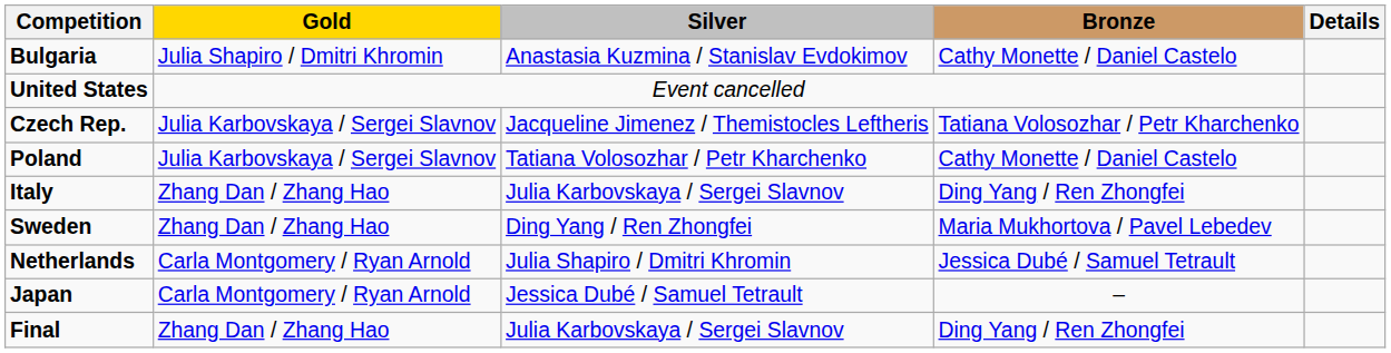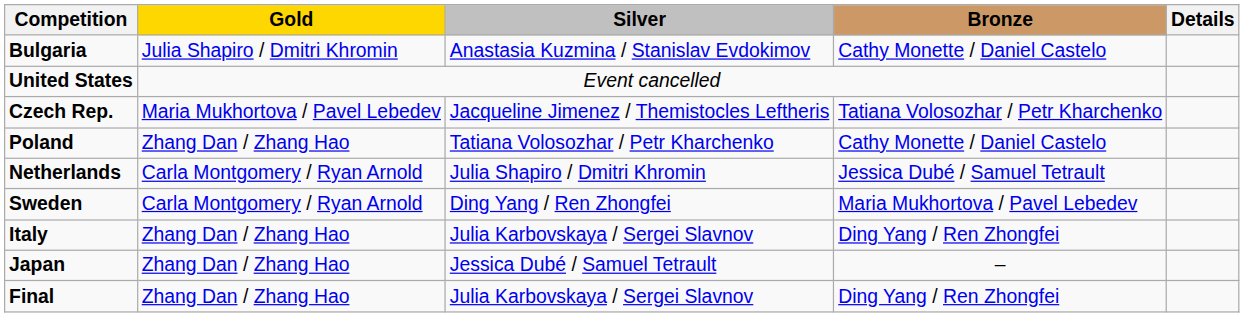 <table class="wikitable">
 <tr>
 <th>Competition</th>
 <td align=center bgcolor=gold><strong>Gold</strong></td>
 <td align=center bgcolor=silver><strong>Silver</strong></td>
 <td align=center bgcolor=cc9966><strong>Bronze</strong></td>
 <th>Details</th>
 </tr>
 <tr>
 <td><strong>Bulgaria</strong></td>
 <td> <a href='#'>Julia Shapiro</a> / <a href='#'>Dmitri Khromin</a></td>
 <td> <a href='#'>Anastasia Kuzmina</a> / <a href='#'>Stanislav Evdokimov</a></td>
 <td> <a href='#'>Cathy Monette</a> / <a href='#'>Daniel Castelo</a></td>
 <td></td>
 </tr>
 <tr>
 <td><strong>United States</strong></td>
 <td colspan=3 align=center><em>Event cancelled</em></td>
 <td></td>
 </tr>
 <tr>
 <td><strong>Czech Rep.</strong></td>
-<td> <a href='#'>Julia Karbovskaya</a> / <a href='#'>Sergei Slavnov</a></td>
+<td> <a href='#'>Maria Mukhortova</a> / <a href='#'>Pavel Lebedev</a></td>
 <td> <a href='#'>Jacqueline Jimenez</a> / <a href='#'>Themistocles Leftheris</a></td>
 <td> <a href='#'>Tatiana Volosozhar</a> / <a href='#'>Petr Kharchenko</a></td>
 <td></td>
 </tr>
 <tr>
 <td><strong>Poland</strong></td>
-<td> <a href='#'>Julia Karbovskaya</a> / <a href='#'>Sergei Slavnov</a></td>
+<td> <a href='#'>Zhang Dan</a> / <a href='#'>Zhang Hao</a></td>
 <td> <a href='#'>Tatiana Volosozhar</a> / <a href='#'>Petr Kharchenko</a></td>
 <td> <a href='#'>Cathy Monette</a> / <a href='#'>Daniel Castelo</a></td>
+<td></td>
+</tr>
+<tr>
+<td><strong>Netherlands</strong></td>
+<td> <a href='#'>Carla Montgomery</a> / <a href='#'>Ryan Arnold</a></td>
+<td> <a href='#'>Julia Shapiro</a> / <a href='#'>Dmitri Khromin</a></td>
+<td> <a href='#'>Jessica Dubé</a> / <a href='#'>Samuel Tetrault</a></td>
+<td></td>
+</tr>
+<tr>
+<td><strong>Sweden</strong></td>
+<td> <a href='#'>Carla Montgomery</a> / <a href='#'>Ryan Arnold</a></td>
+<td> <a href='#'>Ding Yang</a> / <a href='#'>Ren Zhongfei</a></td>
+<td> <a href='#'>Maria Mukhortova</a> / <a href='#'>Pavel Lebedev</a></td>
 <td></td>
 </tr>
 <tr>
 <td><strong>Italy</strong></td>
 <td> <a href='#'>Zhang Dan</a> / <a href='#'>Zhang Hao</a></td>
 <td> <a href='#'>Julia Karbovskaya</a> / <a href='#'>Sergei Slavnov</a></td>
 <td> <a href='#'>Ding Yang</a> / <a href='#'>Ren Zhongfei</a></td>
 <td></td>
 </tr>
 <tr>
-<td><strong>Sweden</strong></td>
+<td><strong>Japan</strong></td>
 <td> <a href='#'>Zhang Dan</a> / <a href='#'>Zhang Hao</a></td>
-<td> <a href='#'>Ding Yang</a> / <a href='#'>Ren Zhongfei</a></td>
-<td> <a href='#'>Maria Mukhortova</a> / <a href='#'>Pavel Lebedev</a></td>
-<td></td>
-</tr>
-<tr>
-<td><strong>Netherlands</strong></td>
-<td> <a href='#'>Carla Montgomery</a> / <a href='#'>Ryan Arnold</a></td>
-<td> <a href='#'>Julia Shapiro</a> / <a href='#'>Dmitri Khromin</a></td>
-<td> <a href='#'>Jessica Dubé</a> / <a href='#'>Samuel Tetrault</a></td>
-<td></td>
-</tr>
-<tr>
-<td><strong>Japan</strong></td>
-<td> <a href='#'>Carla Montgomery</a> / <a href='#'>Ryan Arnold</a></td>
 <td> <a href='#'>Jessica Dubé</a> / <a href='#'>Samuel Tetrault</a></td>
 <td align=center>–</td>
 <td></td>
 </tr>
 <tr>
 <td><strong>Final</strong></td>
 <td> <a href='#'>Zhang Dan</a> / <a href='#'>Zhang Hao</a></td>
 <td> <a href='#'>Julia Karbovskaya</a> / <a href='#'>Sergei Slavnov</a></td>
 <td> <a href='#'>Ding Yang</a> / <a href='#'>Ren Zhongfei</a></td>
 <td></td>
 </tr>
 </table>
